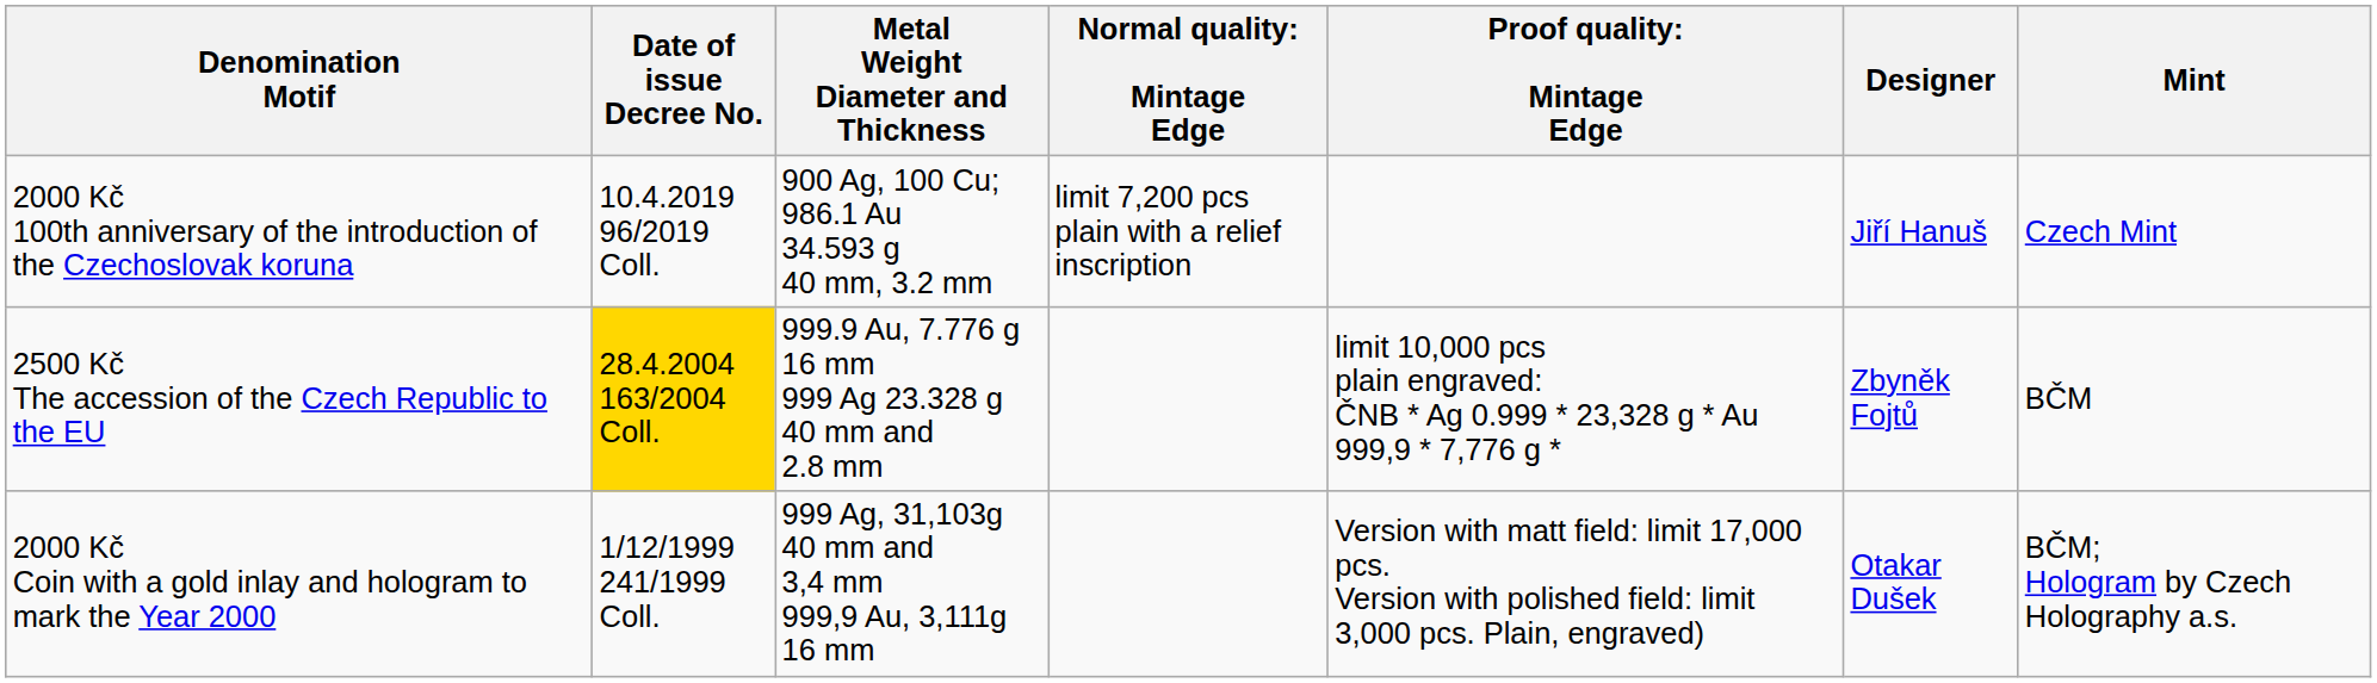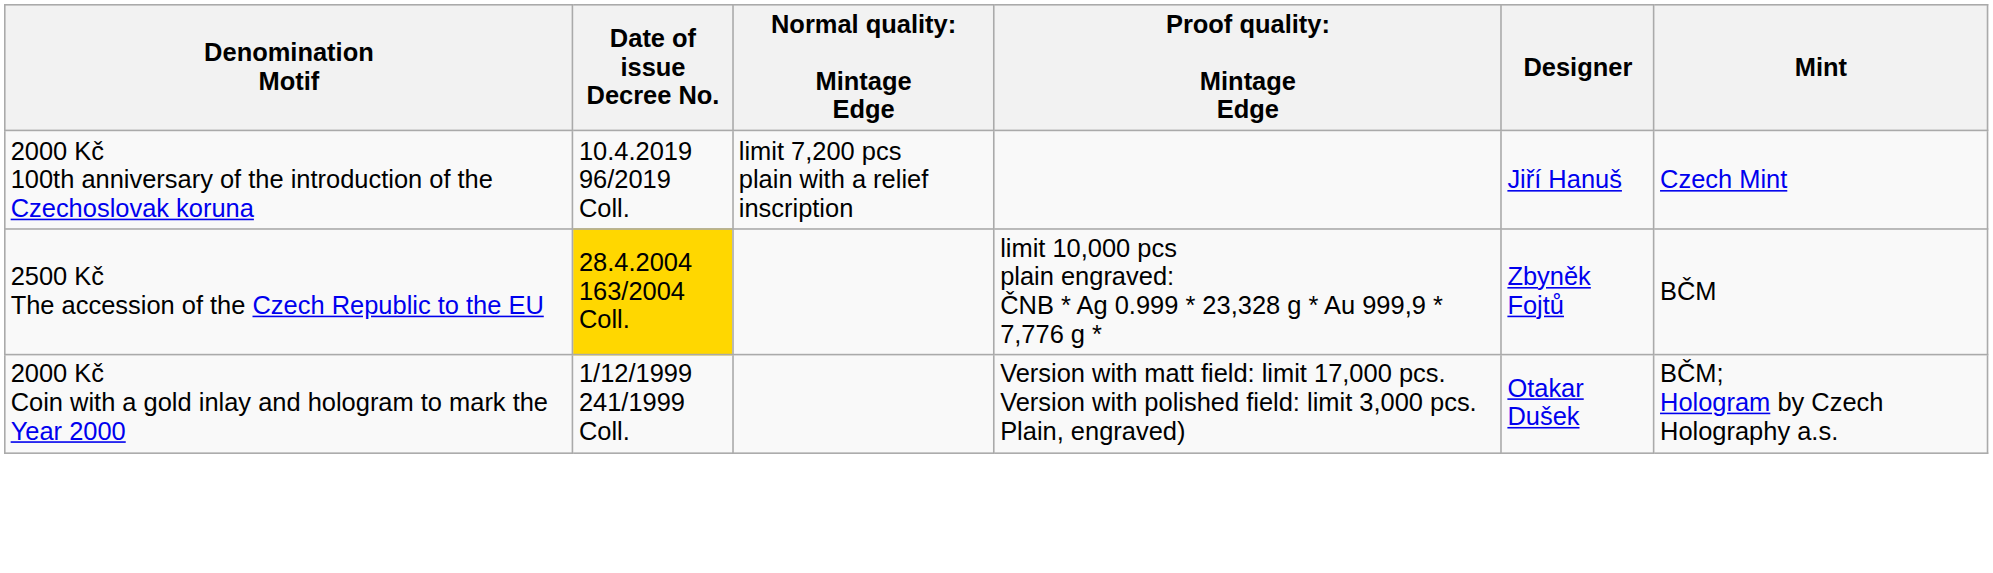 <table class="wikitable">
 <tr>
 <th>Denomination<br>Motif</th>
 <th>Date of issue<br>Decree No.</th>
-<th>Metal<br>Weight<br>Diameter and Thickness</th>
 <th>Normal  quality:<br><br>Mintage<br>Edge</th>
 <th>Proof quality:<br><br>Mintage<br>Edge</th>
 <th>Designer</th>
 <th>Mint</th>
 </tr>
 <tr>
 <td>2000 Kč<br>100th anniversary of the introduction of the <a href='#'>Czechoslovak koruna</a></td>
 <td>10.4.2019<br>96/2019 Coll.</td>
-<td>900 Ag, 100 Cu; 986.1 Au<br>34.593 g<br>40 mm, 3.2 mm</td>
 <td>limit 7,200 pcs<br>plain with a relief inscription</td>
 <td></td>
 <td><a href='#'>Jiří Hanuš</a></td>
 <td><a href='#'>Czech Mint</a></td>
 </tr>
 <tr>
 <td>2500 Kč<br>The accession of the <a href='#'>Czech Republic to the EU</a></td>
 <td style="background: gold;">28.4.2004<br>163/2004 Coll.</td>
-<td>999.9 Au, 7.776 g<br>16 mm<br>999 Ag 23.328 g<br>40 mm and 2.8 mm</td>
 <td></td>
 <td>limit 10,000 pcs<br>plain engraved:<br>ČNB * Ag 0.999 * 23,328 g * Au 999,9 * 7,776 g *</td>
 <td><a href='#'>Zbyněk Fojtů</a></td>
 <td>BČM</td>
 </tr>
 <tr>
 <td>2000 Kč<br>Coin with a gold inlay and hologram to mark the <a href='#'>Year 2000</a></td>
 <td>1/12/1999<br>241/1999 Coll.</td>
-<td>999 Ag, 31,103g<br>40 mm and 3,4 mm<br>999,9 Au, 3,111g<br>16 mm</td>
 <td></td>
 <td>Version with matt field: limit 17,000 pcs.<br>Version with polished field: limit 3,000 pcs. Plain, engraved)</td>
 <td><a href='#'>Otakar Dušek</a></td>
 <td>BČM;<br><a href='#'>Hologram</a> by Czech Holography a.s.</td>
 </tr>
 </table>
